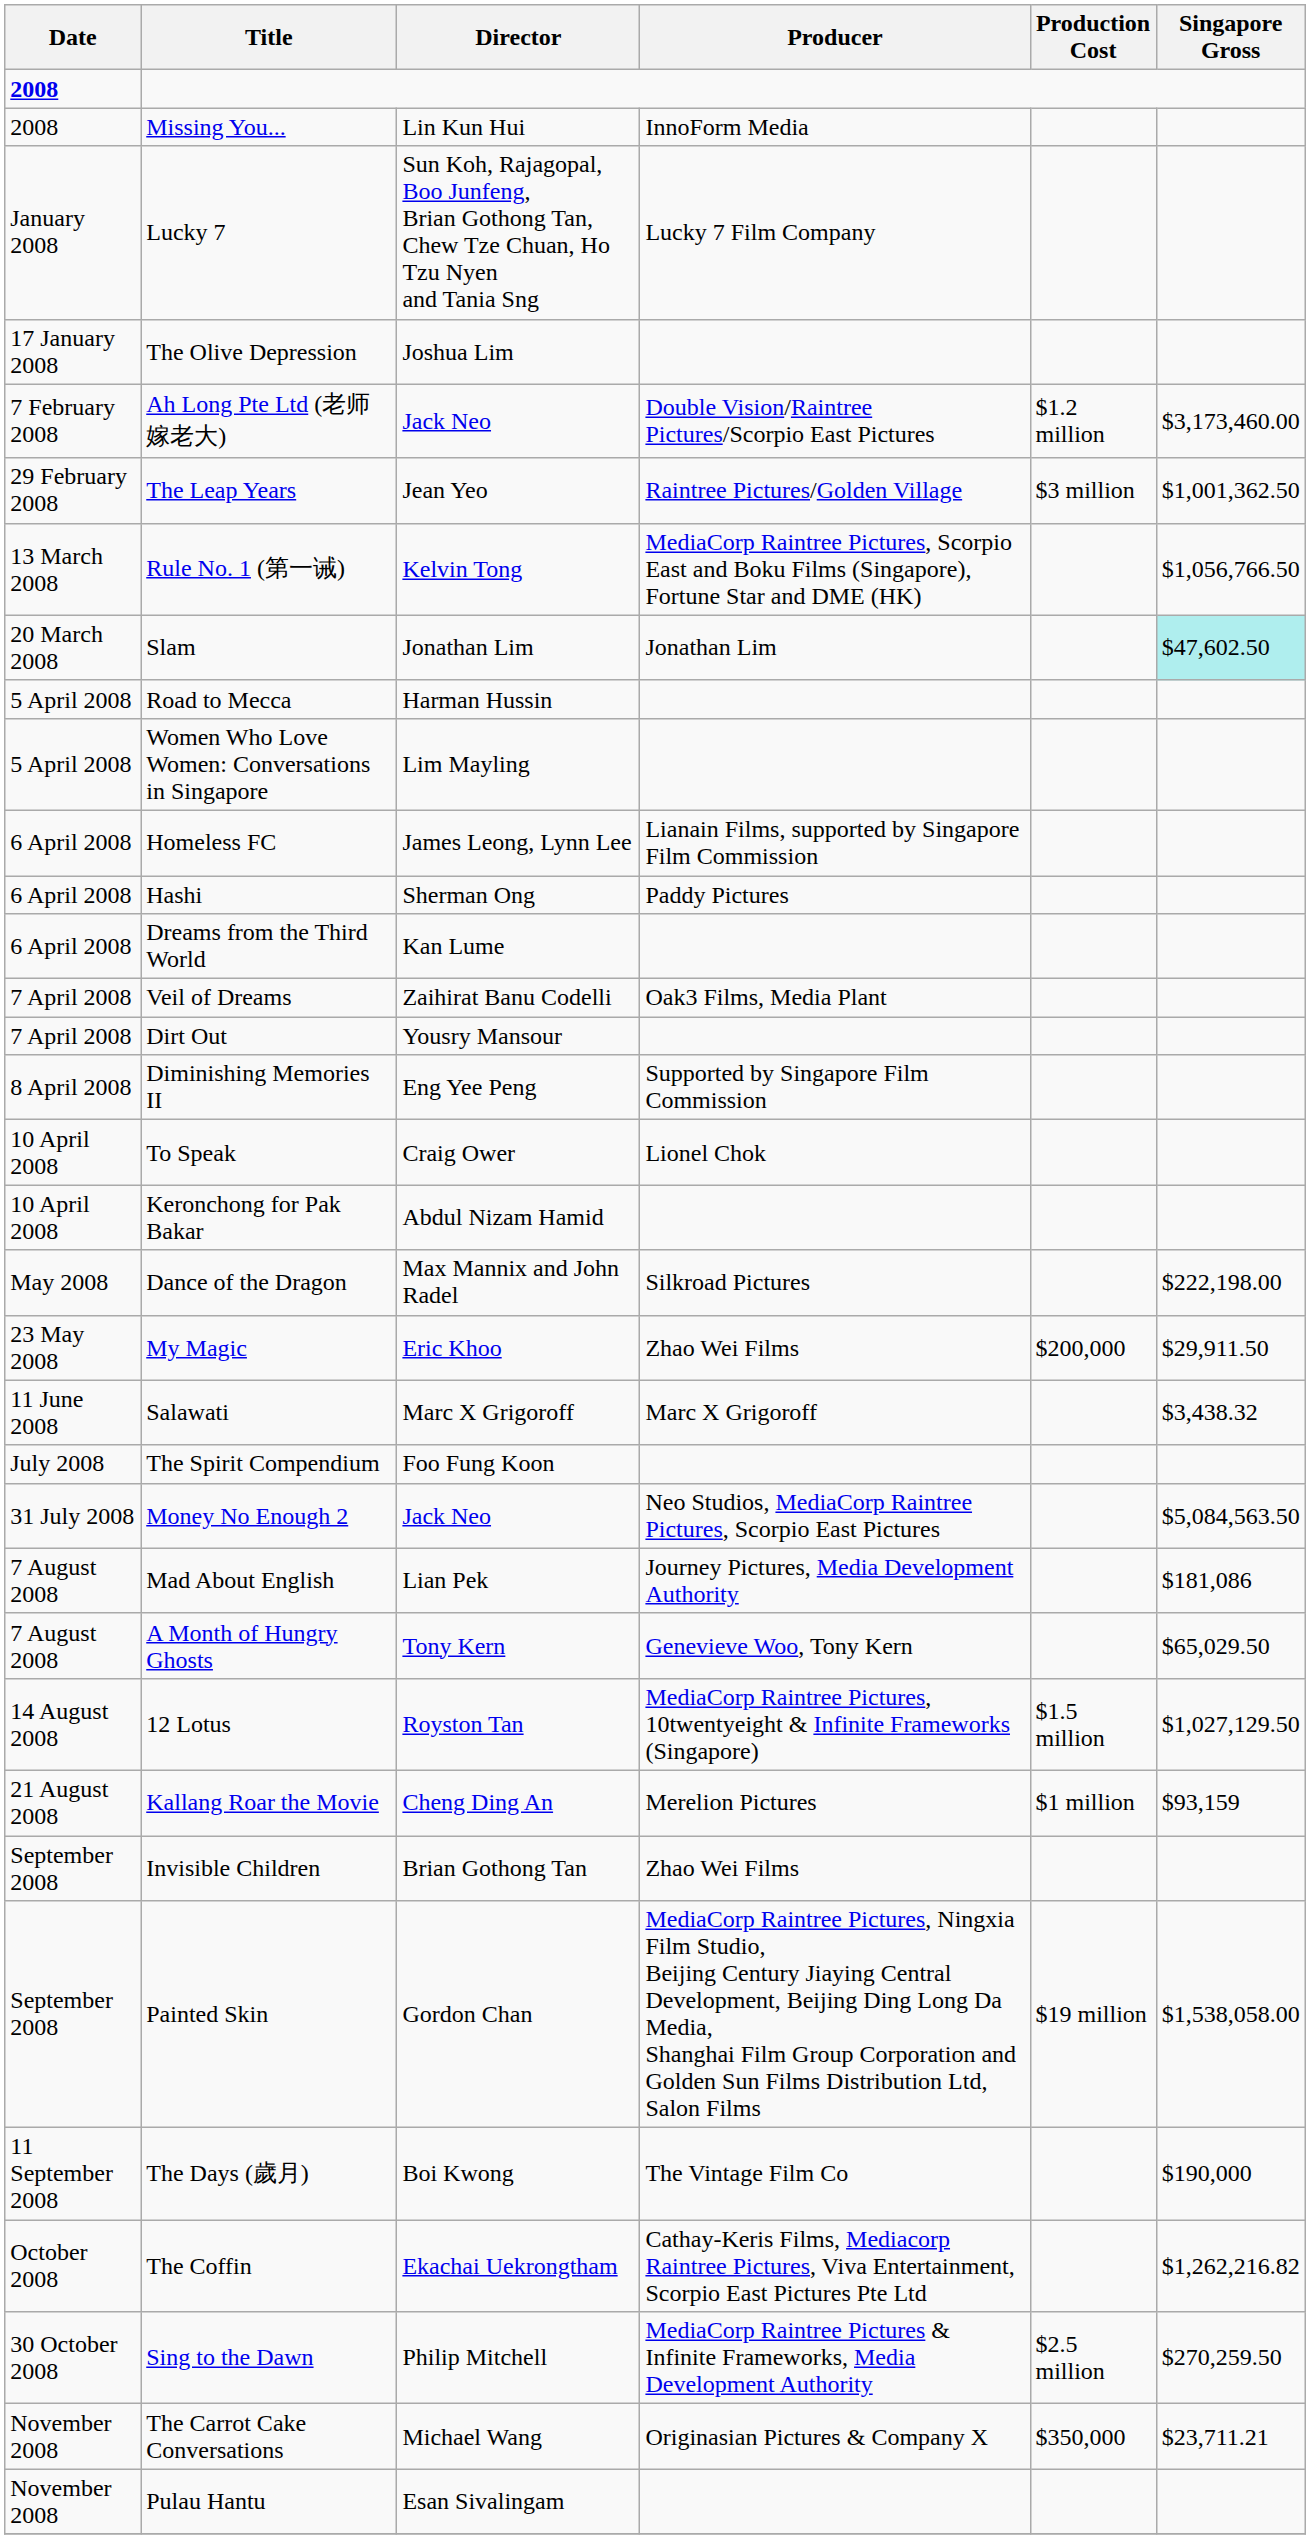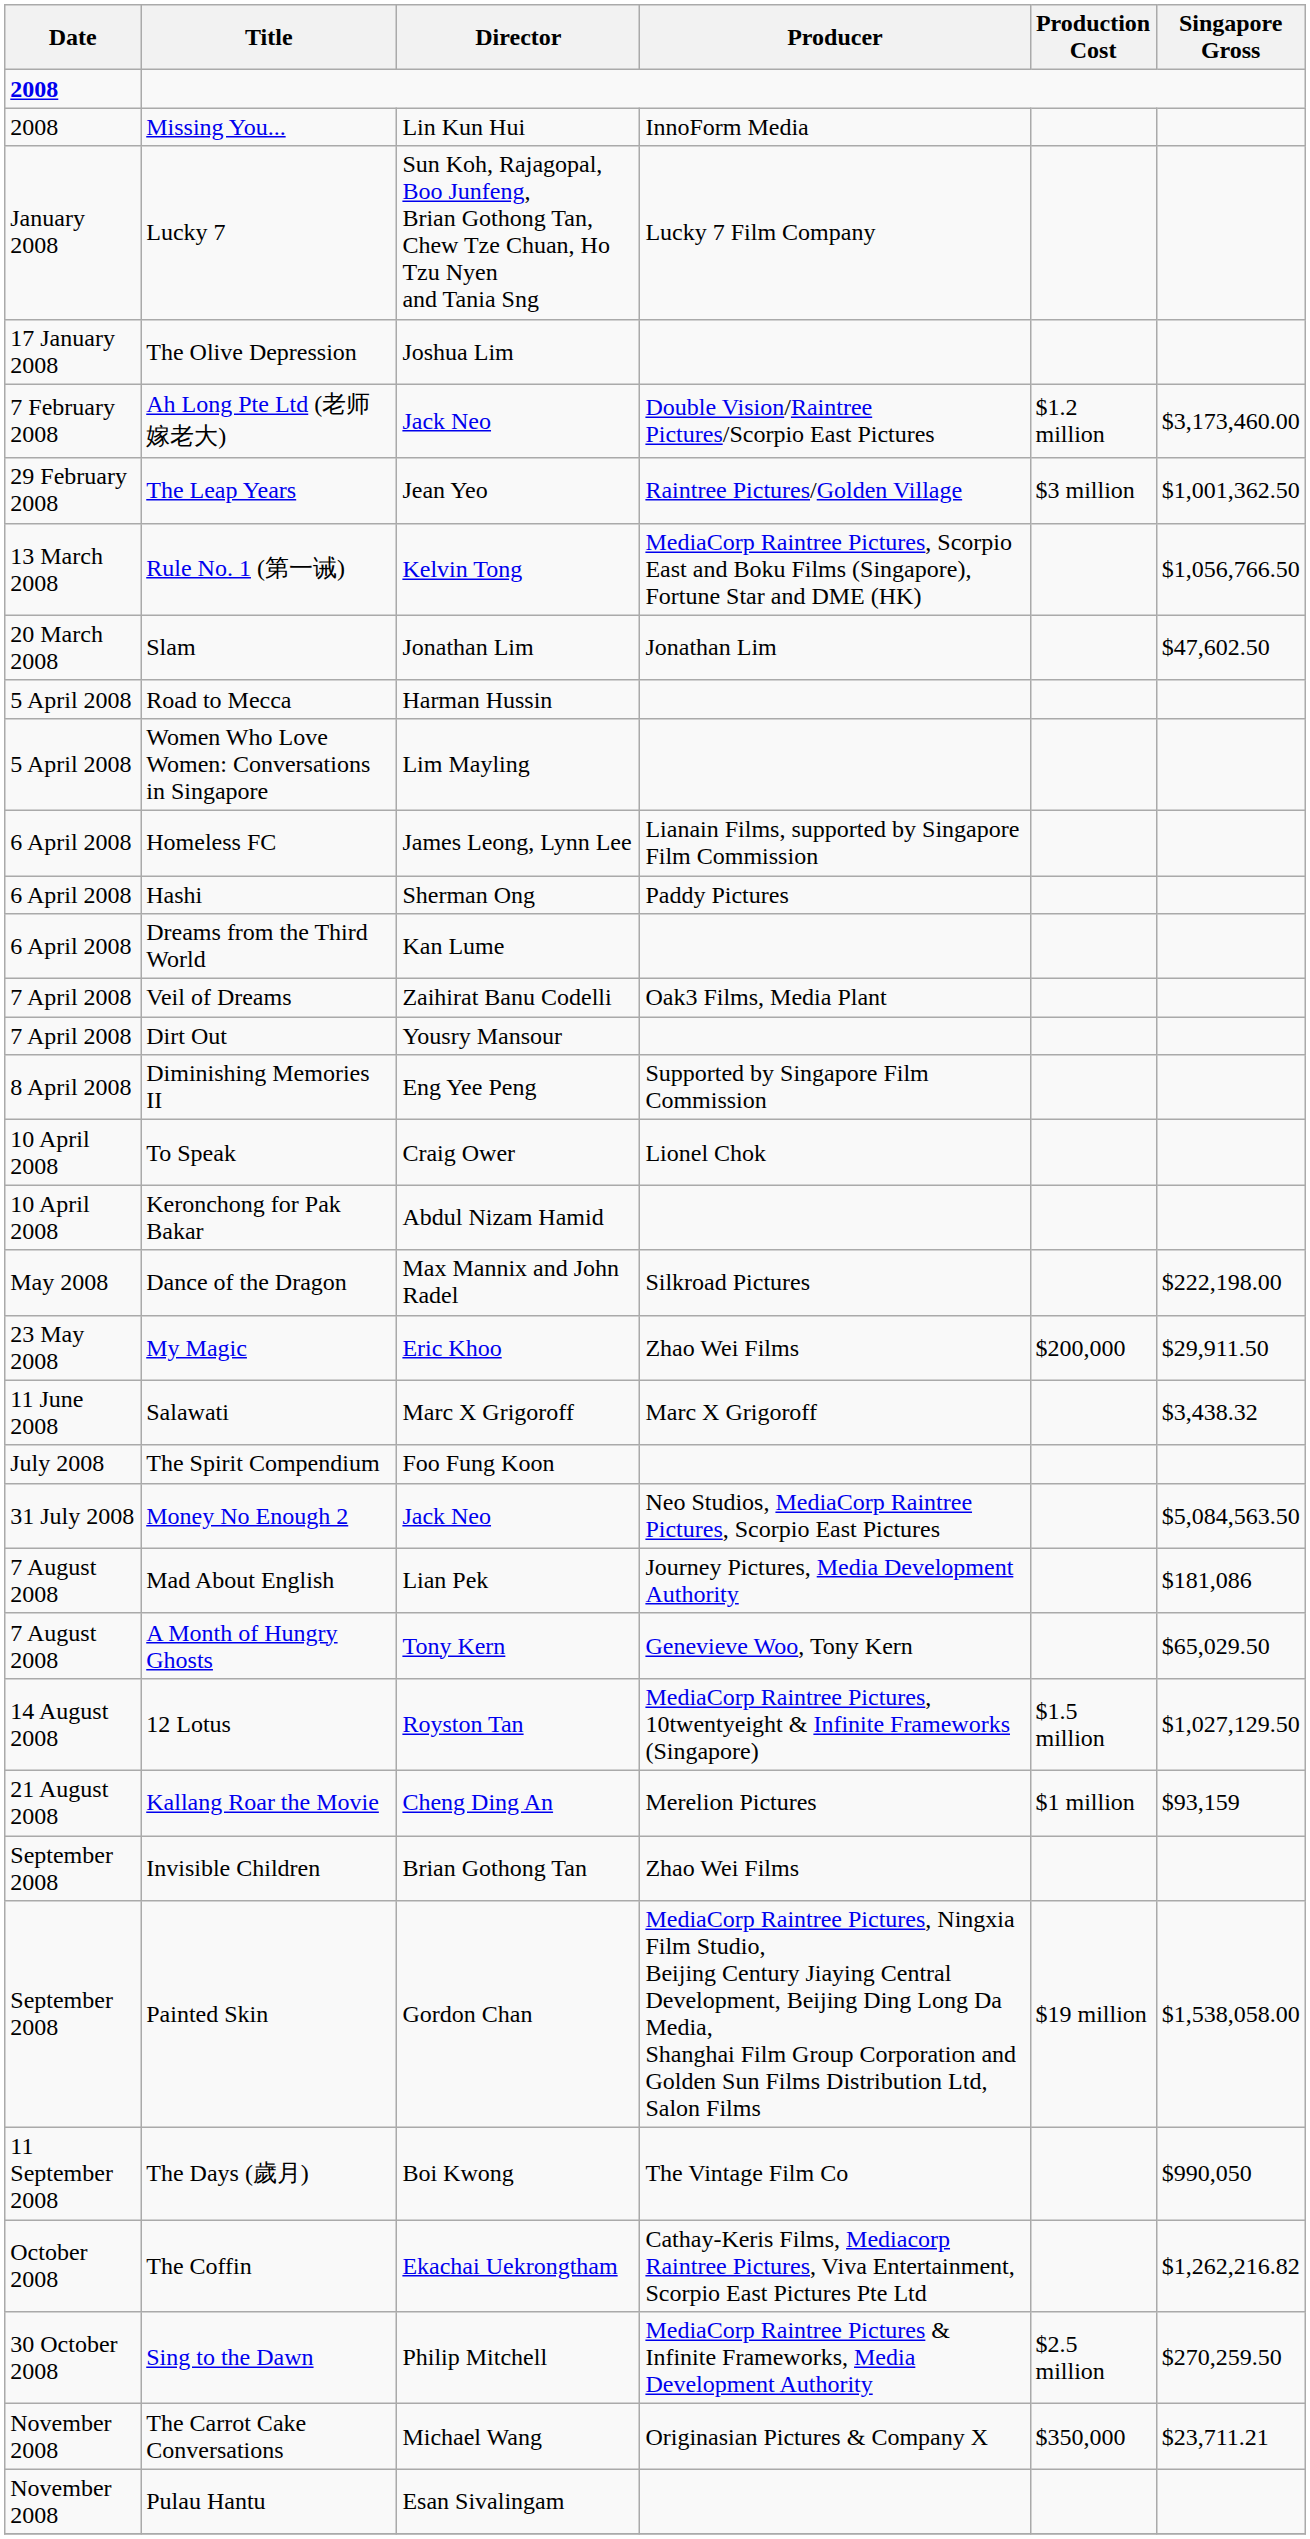 <table class="wikitable sortable">
 <tr>
 <th>Date</th>
 <th>Title</th>
 <th>Director</th>
 <th>Producer</th>
 <th>Production<br> Cost</th>
 <th>Singapore<br> Gross</th>
 </tr>
 <tr>
 <td><strong><a href='#'>2008</a></strong></td>
 </tr>
 <tr>
 <td>2008</td>
 <td><a href='#'>Missing You...</a></td>
 <td>Lin Kun Hui</td>
 <td>InnoForm Media</td>
 <td></td>
 <td></td>
 </tr>
 <tr>
 <td>January 2008</td>
 <td>Lucky 7</td>
 <td>Sun Koh, Rajagopal, <a href='#'>Boo Junfeng</a>, <br>Brian Gothong Tan, Chew Tze Chuan, Ho Tzu Nyen<br> and Tania Sng</td>
 <td>Lucky 7 Film Company</td>
 <td></td>
 <td></td>
 </tr>
 <tr>
 <td>17 January 2008</td>
 <td>The Olive Depression</td>
 <td>Joshua Lim</td>
 <td></td>
 <td></td>
 <td></td>
 </tr>
 <tr>
 <td>7 February 2008</td>
 <td><a href='#'>Ah Long Pte Ltd</a> (老师嫁老大)</td>
 <td><a href='#'>Jack Neo</a></td>
 <td><a href='#'>Double Vision</a>/<a href='#'>Raintree Pictures</a>/Scorpio East Pictures</td>
 <td>$1.2 million</td>
 <td>$3,173,460.00</td>
 </tr>
 <tr>
 <td>29 February 2008</td>
 <td><a href='#'>The Leap Years</a></td>
 <td>Jean Yeo</td>
 <td><a href='#'>Raintree Pictures</a>/<a href='#'>Golden Village</a></td>
 <td>$3 million</td>
 <td>$1,001,362.50</td>
 </tr>
 <tr>
 <td>13 March 2008</td>
 <td><a href='#'>Rule No. 1</a> (第一诫)</td>
 <td><a href='#'>Kelvin Tong</a></td>
 <td><a href='#'>MediaCorp Raintree Pictures</a>, Scorpio East and Boku Films (Singapore), Fortune Star and DME (HK)</td>
 <td></td>
 <td>$1,056,766.50</td>
 </tr>
 <tr>
 <td>20 March 2008</td>
 <td>Slam</td>
 <td>Jonathan Lim</td>
 <td>Jonathan Lim</td>
 <td></td>
-<td style="background: paleturquoise;">$47,602.50</td>
+<td>$47,602.50</td>
 </tr>
 <tr>
 <td>5 April 2008</td>
 <td>Road to Mecca</td>
 <td>Harman Hussin</td>
 <td></td>
 <td></td>
 <td></td>
 </tr>
 <tr>
 <td>5 April 2008</td>
 <td>Women Who Love Women: Conversations in Singapore</td>
 <td>Lim Mayling</td>
 <td></td>
 <td></td>
 <td></td>
 </tr>
 <tr>
 <td>6 April 2008</td>
 <td>Homeless FC</td>
 <td>James Leong, Lynn Lee</td>
 <td>Lianain Films, supported by Singapore Film Commission</td>
 <td></td>
 <td></td>
 </tr>
 <tr>
 <td>6 April 2008</td>
 <td>Hashi</td>
 <td>Sherman Ong</td>
 <td>Paddy Pictures</td>
 <td></td>
 <td></td>
 </tr>
 <tr>
 <td>6 April 2008</td>
 <td>Dreams from the Third World</td>
 <td>Kan Lume</td>
 <td></td>
 <td></td>
 <td></td>
 </tr>
 <tr>
 <td>7 April 2008</td>
 <td>Veil of Dreams</td>
 <td>Zaihirat Banu Codelli</td>
 <td>Oak3 Films, Media Plant</td>
 <td></td>
 <td></td>
 </tr>
 <tr>
 <td>7 April 2008</td>
 <td>Dirt Out</td>
 <td>Yousry Mansour</td>
 <td></td>
 <td></td>
 <td></td>
 </tr>
 <tr>
 <td>8 April 2008</td>
 <td>Diminishing Memories II</td>
 <td>Eng Yee Peng</td>
 <td>Supported by Singapore Film Commission</td>
 <td></td>
 <td></td>
 </tr>
 <tr>
 <td>10 April 2008</td>
 <td>To Speak</td>
 <td>Craig Ower</td>
 <td>Lionel Chok</td>
 <td></td>
 <td></td>
 </tr>
 <tr>
 <td>10 April 2008</td>
 <td>Keronchong for Pak Bakar</td>
 <td>Abdul Nizam Hamid</td>
 <td></td>
 <td></td>
 <td></td>
 </tr>
 <tr>
 <td>May 2008</td>
 <td>Dance of the Dragon</td>
 <td>Max Mannix and John Radel</td>
 <td>Silkroad Pictures</td>
 <td></td>
 <td>$222,198.00</td>
 </tr>
 <tr>
 <td>23 May 2008</td>
 <td><a href='#'>My Magic</a></td>
 <td><a href='#'>Eric Khoo</a></td>
 <td>Zhao Wei Films</td>
 <td>$200,000</td>
 <td>$29,911.50</td>
 </tr>
 <tr>
 <td>11 June 2008</td>
 <td>Salawati</td>
 <td>Marc X Grigoroff</td>
 <td>Marc X Grigoroff</td>
 <td></td>
 <td>$3,438.32</td>
 </tr>
 <tr>
 <td>July 2008</td>
 <td>The Spirit Compendium</td>
 <td>Foo Fung Koon</td>
 <td></td>
 <td></td>
 <td></td>
 </tr>
 <tr>
 <td>31 July 2008</td>
 <td><a href='#'>Money No Enough 2</a></td>
 <td><a href='#'>Jack Neo</a></td>
 <td>Neo Studios, <a href='#'>MediaCorp Raintree Pictures</a>, Scorpio East Pictures</td>
 <td></td>
 <td>$5,084,563.50</td>
 </tr>
 <tr>
 <td>7 August 2008</td>
 <td>Mad About English</td>
 <td>Lian Pek</td>
 <td>Journey Pictures, <a href='#'>Media Development Authority</a></td>
 <td></td>
 <td>$181,086</td>
 </tr>
 <tr>
 <td>7 August 2008</td>
 <td><a href='#'>A Month of Hungry Ghosts</a></td>
 <td><a href='#'>Tony Kern</a></td>
 <td><a href='#'>Genevieve Woo</a>, Tony Kern</td>
 <td></td>
 <td>$65,029.50</td>
 </tr>
 <tr>
 <td>14 August 2008</td>
 <td>12 Lotus</td>
 <td><a href='#'>Royston Tan</a></td>
 <td><a href='#'>MediaCorp Raintree Pictures</a>, 10twentyeight & <a href='#'>Infinite Frameworks</a> (Singapore)</td>
 <td>$1.5 million</td>
 <td>$1,027,129.50</td>
 </tr>
 <tr>
 <td>21 August 2008</td>
 <td><a href='#'>Kallang Roar the Movie</a></td>
 <td><a href='#'>Cheng Ding An</a></td>
 <td>Merelion Pictures</td>
 <td>$1 million</td>
 <td>$93,159</td>
 </tr>
 <tr>
 <td>September 2008</td>
 <td>Invisible Children</td>
 <td>Brian Gothong Tan</td>
 <td>Zhao Wei Films</td>
 <td></td>
 <td></td>
 </tr>
 <tr>
 <td>September 2008</td>
 <td>Painted Skin</td>
 <td>Gordon Chan</td>
 <td><a href='#'>MediaCorp Raintree Pictures</a>, Ningxia Film Studio, <br>Beijing Century Jiaying Central Development, Beijing Ding Long Da Media, <br>Shanghai Film Group Corporation and Golden Sun Films Distribution Ltd, Salon Films</td>
 <td>$19 million</td>
 <td>$1,538,058.00</td>
 </tr>
 <tr>
 <td>11 September 2008</td>
 <td>The Days (歲月)</td>
 <td>Boi Kwong</td>
 <td>The Vintage Film Co</td>
 <td></td>
-<td>$190,000</td>
+<td>$990,050</td>
 </tr>
 <tr>
 <td>October 2008</td>
 <td>The Coffin</td>
 <td><a href='#'>Ekachai Uekrongtham</a></td>
 <td>Cathay-Keris Films, <a href='#'>Mediacorp Raintree Pictures</a>, Viva Entertainment, Scorpio East Pictures Pte Ltd</td>
 <td></td>
 <td>$1,262,216.82</td>
 </tr>
 <tr>
 <td>30 October 2008</td>
 <td><a href='#'>Sing to the Dawn</a></td>
 <td>Philip Mitchell</td>
 <td><a href='#'>MediaCorp Raintree Pictures</a> & Infinite Frameworks, <a href='#'>Media Development Authority</a></td>
 <td>$2.5 million</td>
 <td>$270,259.50</td>
 </tr>
 <tr>
 <td>November 2008</td>
 <td>The Carrot Cake Conversations</td>
 <td>Michael Wang</td>
 <td>Originasian Pictures & Company X</td>
 <td>$350,000</td>
 <td>$23,711.21</td>
 </tr>
 <tr>
 <td>November 2008</td>
 <td>Pulau Hantu</td>
 <td>Esan Sivalingam</td>
 <td></td>
 <td></td>
 <td></td>
 </tr>
 <tr>
 </tr>
 </table>
